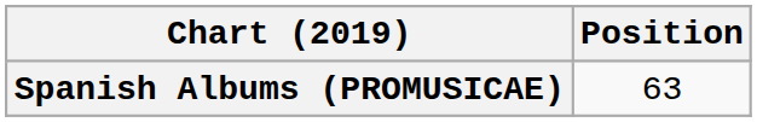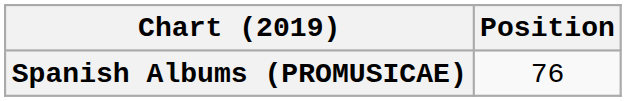 <table class="wikitable plainrowheaders" style="text-align:center">
 <tr>
 <th scope="col">Chart (2019)</th>
 <th scope="col">Position</th>
 </tr>
 <tr>
 <th scope="row">Spanish Albums (PROMUSICAE)</th>
-<td>63</td>
+<td>76</td>
 </tr>
 </table>
